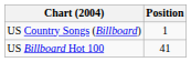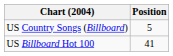 <table class="wikitable sortable">
 <tr>
 <th scope="col">Chart (2004)</th>
 <th scope="col">Position</th>
 </tr>
 <tr>
 <td>US <a href='#'>Country Songs</a> (<em><a href='#'>Billboard</a></em>)</td>
-<td align="center">1</td>
+<td align="center">5</td>
 </tr>
 <tr>
 <td>US <a href='#'><em>Billboard</em> Hot 100</a></td>
 <td align="center">41</td>
 </tr>
 </table>
